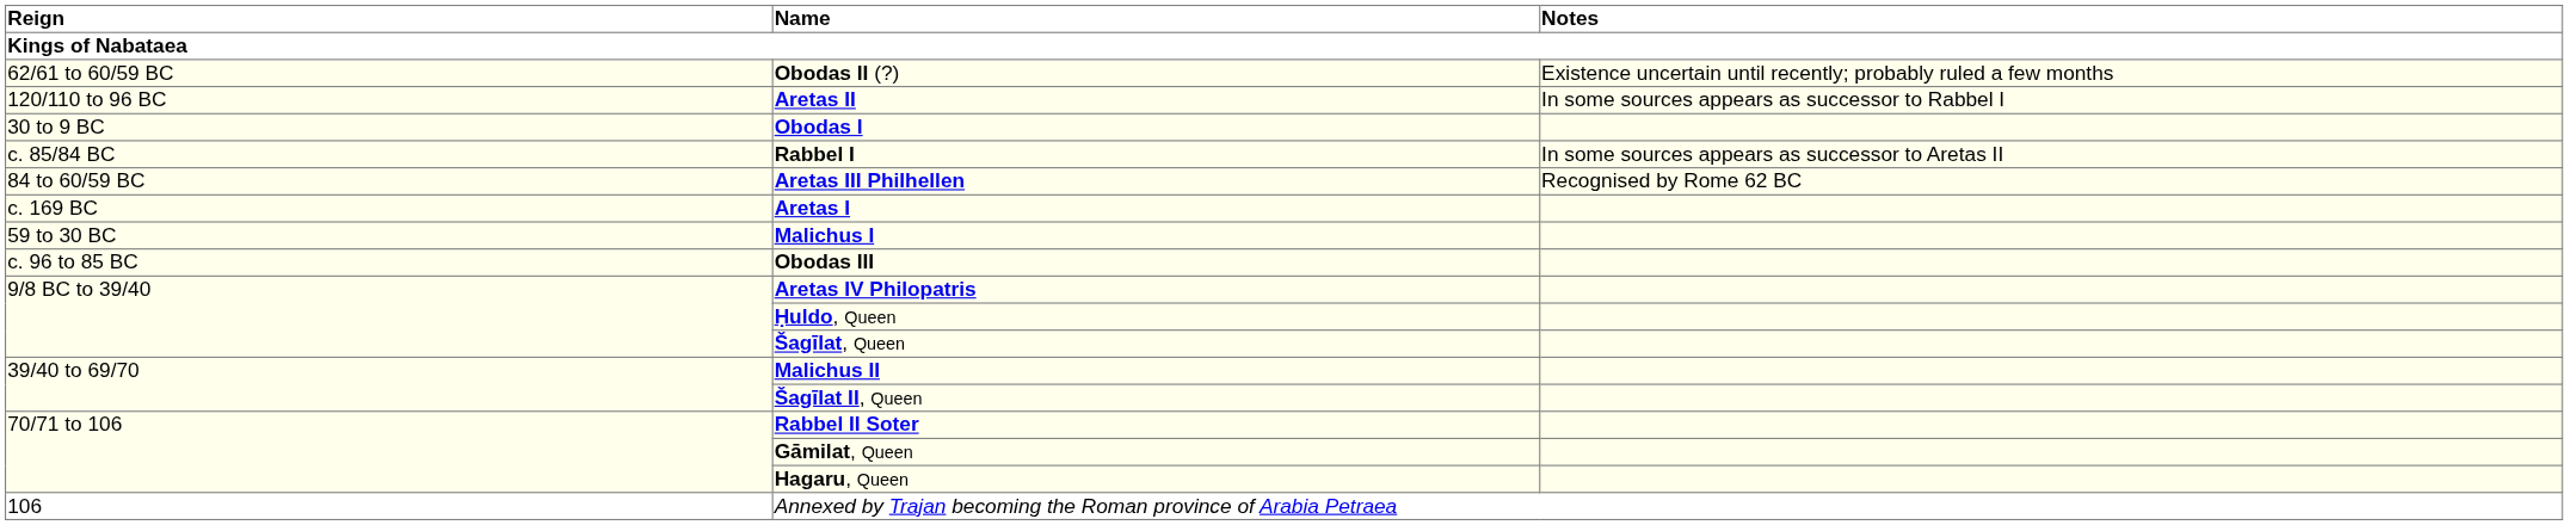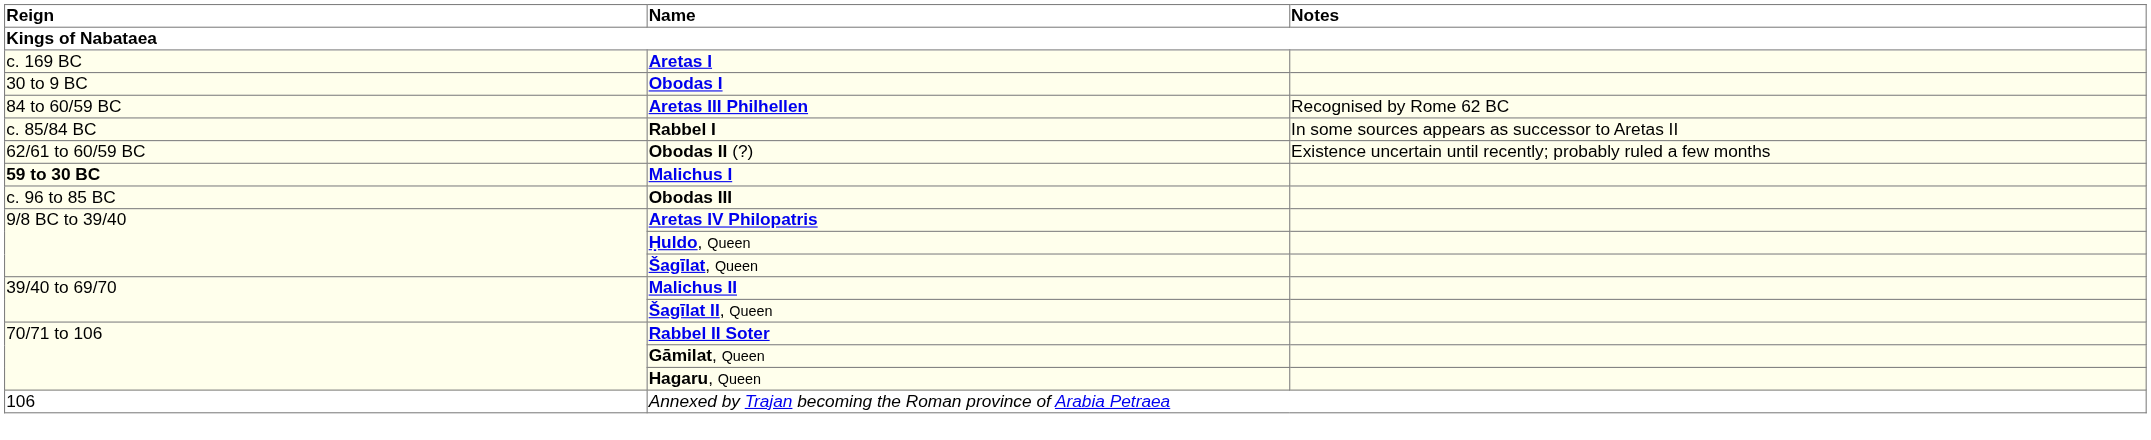 <table border=1 style="border-collapse: collapse">
 <tr align=left>
 <th width="15%">Reign</th>
 <th width="15%">Name</th>
 <th ! width="20%">Notes</th>
 </tr>
 <tr valign=top>
 <td colspan="3"><strong>Kings of Nabataea</strong></td>
 </tr>
 <tr valign=top bgcolor="#ffffec">
-<td>62/61 to 60/59 BC</td>
-<td><strong>Obodas II</strong> (?)</td>
-<td>Existence uncertain until recently; probably ruled a few months</td>
-</tr>
-<tr valign=top bgcolor="#ffffec">
-<td>120/110 to 96 BC</td>
-<td><strong><a href='#'>Aretas II</a></strong></td>
-<td>In some sources appears as successor to Rabbel I</td>
+<td>c. 169 BC</td>
+<td><strong><a href='#'>Aretas I</a></strong></td>
+<td></td>
 </tr>
 <tr valign=top bgcolor="#ffffec">
 <td>30 to 9 BC</td>
 <td><strong><a href='#'>Obodas I</a></strong></td>
 <td></td>
 </tr>
 <tr valign=top bgcolor="#ffffec">
+<td>84 to 60/59 BC</td>
+<td><strong><a href='#'>Aretas III Philhellen</a></strong></td>
+<td>Recognised by Rome 62 BC</td>
+</tr>
+<tr valign=top bgcolor="#ffffec">
 <td>c. 85/84 BC</td>
 <td><strong>Rabbel I</strong></td>
 <td>In some sources appears as successor to Aretas II</td>
 </tr>
 <tr valign=top bgcolor="#ffffec">
-<td>84 to 60/59 BC</td>
-<td><strong><a href='#'>Aretas III Philhellen</a></strong></td>
-<td>Recognised by Rome 62 BC</td>
+<td>62/61 to 60/59 BC</td>
+<td><strong>Obodas II</strong> (?)</td>
+<td>Existence uncertain until recently; probably ruled a few months</td>
 </tr>
 <tr valign=top bgcolor="#ffffec">
-<td>c. 169 BC</td>
-<td><strong><a href='#'>Aretas I</a></strong></td>
-<td></td>
-</tr>
-<tr valign=top bgcolor="#ffffec">
-<td>59 to 30 BC</td>
+<td><strong>59 to 30 BC</strong></td>
 <td><strong><a href='#'>Malichus I</a></strong></td>
 <td></td>
 </tr>
 <tr valign=top bgcolor="#ffffec">
 <td>c. 96 to 85 BC</td>
 <td><strong>Obodas III</strong></td>
 <td></td>
 </tr>
 <tr valign=top bgcolor="#ffffec">
 <td rowspan="3">9/8 BC to 39/40</td>
 <td><strong><a href='#'>Aretas IV Philopatris</a></strong></td>
 <td></td>
 </tr>
 <tr valign=top bgcolor="#ffffec">
 <td><strong><a href='#'>Ḥuldo</a></strong>, <small>Queen</small></td>
 <td></td>
 </tr>
 <tr valign=top bgcolor="#ffffec">
 <td><strong><a href='#'>Šagīlat</a></strong>, <small>Queen</small></td>
 <td></td>
 </tr>
 <tr valign=top bgcolor="#ffffec">
 <td rowspan="2">39/40 to 69/70</td>
 <td><strong><a href='#'>Malichus II</a></strong></td>
 <td></td>
 </tr>
 <tr valign=top bgcolor="#ffffec">
 <td><strong><a href='#'>Šagīlat II</a></strong>, <small>Queen</small></td>
 <td></td>
 </tr>
 <tr valign=top bgcolor="#ffffec">
 <td rowspan="3">70/71 to 106</td>
 <td><strong><a href='#'>Rabbel II Soter</a></strong></td>
 <td></td>
 </tr>
 <tr valign=top bgcolor="#ffffec">
 <td><strong>Gāmilat</strong>, <small>Queen</small></td>
 <td></td>
 </tr>
 <tr valign=top bgcolor="#ffffec">
 <td><strong>Hagaru</strong>, <small>Queen</small></td>
 <td></td>
 </tr>
 <tr valign=top>
 <td>106</td>
 <td colspan="2"><em>Annexed by <a href='#'>Trajan</a> becoming the Roman province of <a href='#'>Arabia Petraea</a></em></td>
 </tr>
 </table>
